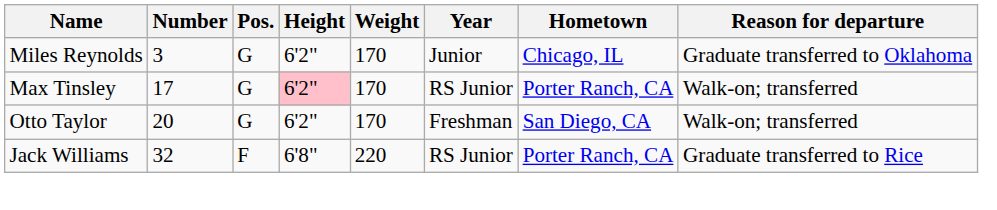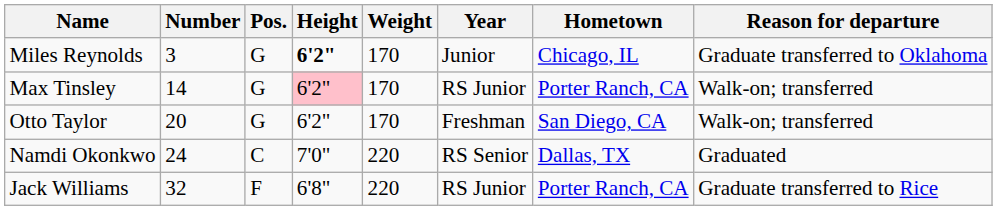 <table class="wikitable sortable" border="1">
 <tr>
 <th>Name</th>
 <th>Number</th>
 <th>Pos.</th>
 <th>Height</th>
 <th>Weight</th>
 <th>Year</th>
 <th>Hometown</th>
 <th class="unsortable">Reason for departure</th>
 </tr>
 <tr>
 <td>Miles Reynolds</td>
 <td>3</td>
 <td>G</td>
-<td>6'2"</td>
+<td><strong>6'2"</strong></td>
 <td>170</td>
 <td>Junior</td>
 <td><a href='#'>Chicago, IL</a></td>
 <td>Graduate transferred to <a href='#'>Oklahoma</a></td>
 </tr>
 <tr>
 <td>Max Tinsley</td>
-<td>17</td>
+<td>14</td>
 <td>G</td>
 <td style="background: pink;">6'2"</td>
 <td>170</td>
 <td>RS Junior</td>
 <td><a href='#'>Porter Ranch, CA</a></td>
 <td>Walk-on; transferred</td>
 </tr>
 <tr>
 <td>Otto Taylor</td>
 <td>20</td>
 <td>G</td>
 <td>6'2"</td>
 <td>170</td>
 <td>Freshman</td>
 <td><a href='#'>San Diego, CA</a></td>
 <td>Walk-on; transferred</td>
 </tr>
 <tr>
+<td>Namdi Okonkwo</td>
+<td>24</td>
+<td>C</td>
+<td>7'0"</td>
+<td>220</td>
+<td>RS Senior</td>
+<td><a href='#'>Dallas, TX</a></td>
+<td>Graduated</td>
+</tr>
+<tr>
 <td>Jack Williams</td>
 <td>32</td>
 <td>F</td>
 <td>6'8"</td>
 <td>220</td>
 <td>RS Junior</td>
 <td><a href='#'>Porter Ranch, CA</a></td>
 <td>Graduate transferred to <a href='#'>Rice</a></td>
 </tr>
 </table>
